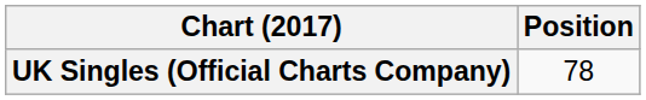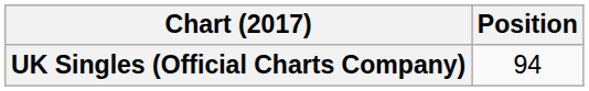 <table class="wikitable plainrowheaders" style="text-align:center">
 <tr>
 <th scope="col">Chart (2017)</th>
 <th scope="col">Position</th>
 </tr>
 <tr>
 <th scope="row">UK Singles (Official Charts Company)</th>
-<td>78</td>
+<td>94</td>
 </tr>
 </table>
